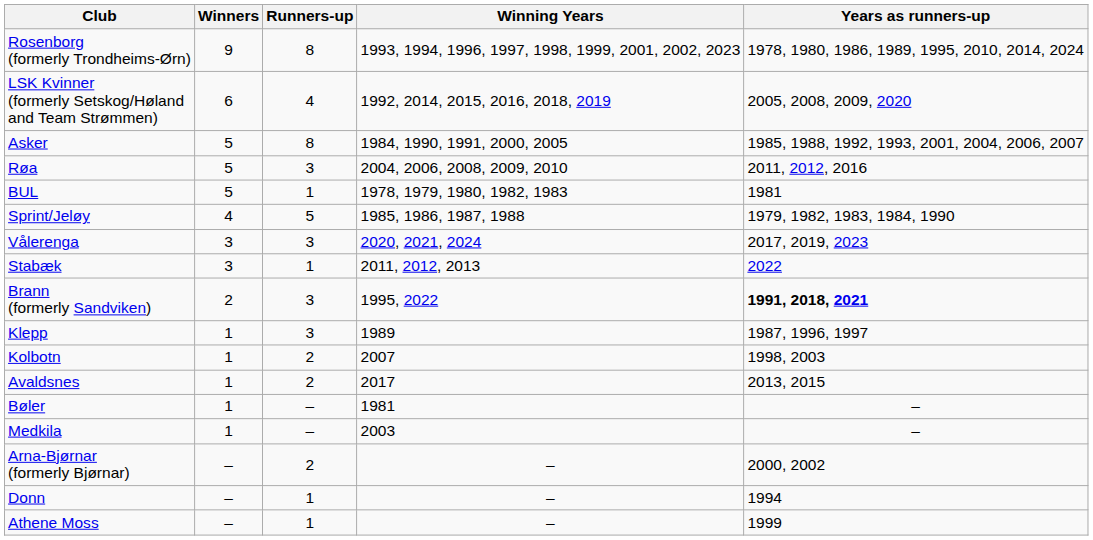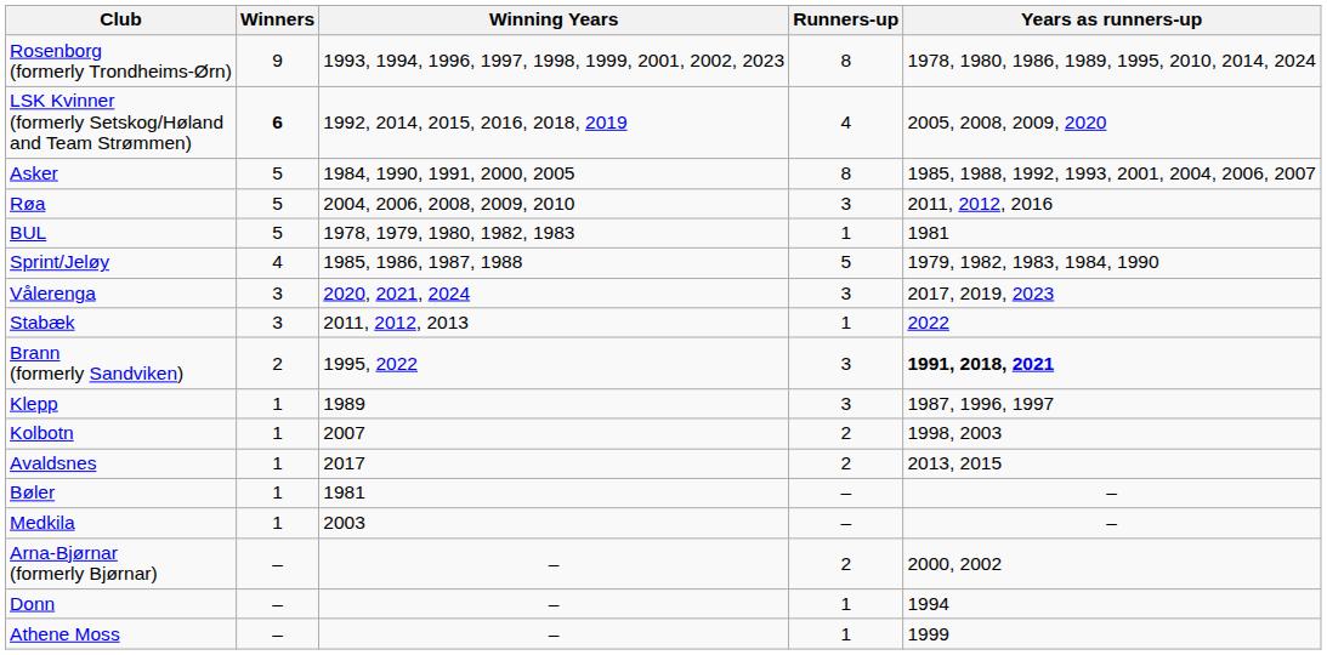 <table class="wikitable">
 <tr>
 <th>Club</th>
 <th>Winners</th>
+<th>Winning Years</th>
 <th>Runners-up</th>
-<th>Winning Years</th>
 <th>Years as runners-up</th>
 </tr>
 <tr>
 <td><a href='#'>Rosenborg</a><br>(formerly Trondheims-Ørn)</td>
 <td align=center>9</td>
+<td>1993, 1994, 1996, 1997, 1998, 1999, 2001, 2002, 2023</td>
 <td align=center>8</td>
-<td>1993, 1994, 1996, 1997, 1998, 1999, 2001, 2002, 2023</td>
 <td>1978, 1980, 1986, 1989, 1995, 2010, 2014, 2024</td>
 </tr>
 <tr>
 <td><a href='#'>LSK Kvinner</a><br>(formerly Setskog/Høland<br>and Team Strømmen)</td>
-<td align=center>6</td>
+<td align=center><strong>6</strong></td>
+<td>1992, 2014, 2015, 2016, 2018, <a href='#'>2019</a></td>
 <td align=center>4</td>
-<td>1992, 2014, 2015, 2016, 2018, <a href='#'>2019</a></td>
 <td>2005, 2008, 2009, <a href='#'>2020</a></td>
 </tr>
 <tr>
 <td><a href='#'>Asker</a></td>
 <td align=center>5</td>
+<td>1984, 1990, 1991, 2000, 2005</td>
 <td align=center>8</td>
-<td>1984, 1990, 1991, 2000, 2005</td>
 <td>1985, 1988, 1992, 1993, 2001, 2004, 2006, 2007</td>
 </tr>
 <tr>
 <td><a href='#'>Røa</a></td>
 <td align=center>5</td>
+<td>2004, 2006, 2008, 2009, 2010</td>
 <td align=center>3</td>
-<td>2004, 2006, 2008, 2009, 2010</td>
 <td>2011, <a href='#'>2012</a>, 2016</td>
 </tr>
 <tr>
 <td><a href='#'>BUL</a></td>
 <td align=center>5</td>
+<td>1978, 1979, 1980, 1982, 1983</td>
 <td align=center>1</td>
-<td>1978, 1979, 1980, 1982, 1983</td>
 <td>1981</td>
 </tr>
 <tr>
 <td><a href='#'>Sprint/Jeløy</a></td>
 <td align=center>4</td>
+<td>1985, 1986, 1987, 1988</td>
 <td align=center>5</td>
-<td>1985, 1986, 1987, 1988</td>
 <td>1979, 1982, 1983, 1984, 1990</td>
 </tr>
 <tr>
 <td><a href='#'>Vålerenga</a></td>
 <td align=center>3</td>
+<td><a href='#'>2020</a>, <a href='#'>2021</a>, <a href='#'>2024</a></td>
 <td align=center>3</td>
-<td><a href='#'>2020</a>, <a href='#'>2021</a>, <a href='#'>2024</a></td>
 <td>2017, 2019, <a href='#'>2023</a></td>
 </tr>
 <tr>
 <td><a href='#'>Stabæk</a></td>
 <td align=center>3</td>
+<td>2011, <a href='#'>2012</a>, 2013</td>
 <td align=center>1</td>
-<td>2011, <a href='#'>2012</a>, 2013</td>
 <td><a href='#'>2022</a></td>
 </tr>
 <tr>
 <td><a href='#'>Brann</a><br>(formerly <a href='#'>Sandviken</a>)</td>
 <td align=center>2</td>
+<td>1995, <a href='#'>2022</a></td>
 <td align=center>3</td>
-<td>1995, <a href='#'>2022</a></td>
 <td><strong>1991, 2018, <a href='#'>2021</a></strong></td>
 </tr>
 <tr>
 <td><a href='#'>Klepp</a></td>
 <td align=center>1</td>
+<td>1989</td>
 <td align=center>3</td>
-<td>1989</td>
 <td>1987, 1996, 1997</td>
 </tr>
 <tr>
 <td><a href='#'>Kolbotn</a></td>
 <td align=center>1</td>
+<td>2007</td>
 <td align=center>2</td>
-<td>2007</td>
 <td>1998, 2003</td>
 </tr>
 <tr>
 <td><a href='#'>Avaldsnes</a></td>
 <td align=center>1</td>
+<td>2017</td>
 <td align=center>2</td>
-<td>2017</td>
 <td>2013, 2015</td>
 </tr>
 <tr>
 <td><a href='#'>Bøler</a></td>
 <td align=center>1</td>
+<td>1981</td>
 <td align=center>–</td>
-<td>1981</td>
 <td align=center>–</td>
 </tr>
 <tr>
 <td><a href='#'>Medkila</a></td>
 <td align=center>1</td>
+<td>2003</td>
 <td align=center>–</td>
-<td>2003</td>
 <td align=center>–</td>
 </tr>
 <tr>
 <td><a href='#'>Arna-Bjørnar</a><br>(formerly Bjørnar)</td>
 <td align=center>–</td>
+<td align=center>–</td>
 <td align=center>2</td>
-<td align=center>–</td>
 <td>2000, 2002</td>
 </tr>
 <tr>
 <td><a href='#'>Donn</a></td>
 <td align=center>–</td>
+<td align=center>–</td>
 <td align=center>1</td>
-<td align=center>–</td>
 <td>1994</td>
 </tr>
 <tr>
 <td><a href='#'>Athene Moss</a></td>
 <td align=center>–</td>
+<td align=center>–</td>
 <td align=center>1</td>
-<td align=center>–</td>
 <td>1999</td>
 </tr>
 </table>
